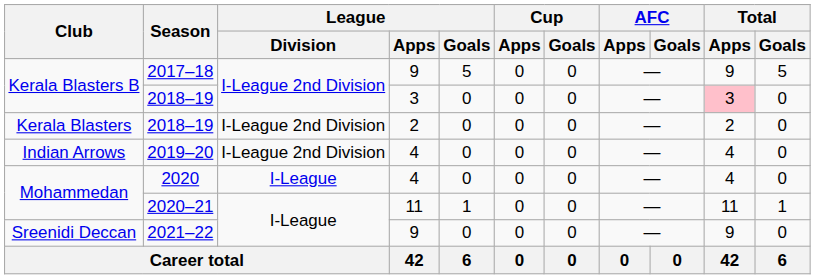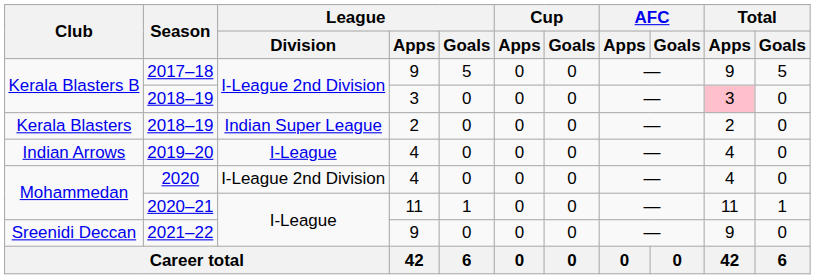 <table class="wikitable" style="text-align: center;">
 <tr>
 <th rowspan="2">Club</th>
 <th rowspan="2">Season</th>
 <th colspan="3">League</th>
 <th colspan="2">Cup</th>
 <th colspan="2"><a href='#'>AFC</a></th>
 <th colspan="2">Total</th>
 </tr>
 <tr>
 <th>Division</th>
 <th>Apps</th>
 <th>Goals</th>
 <th>Apps</th>
 <th>Goals</th>
 <th>Apps</th>
 <th>Goals</th>
 <th>Apps</th>
 <th>Goals</th>
 </tr>
 <tr>
 <td rowspan="2"><a href='#'>Kerala Blasters B</a></td>
 <td><a href='#'>2017–18</a></td>
 <td rowspan="2"><a href='#'>I-League 2nd Division</a></td>
 <td>9</td>
 <td>5</td>
 <td>0</td>
 <td>0</td>
 <td colspan="2">—</td>
 <td>9</td>
 <td>5</td>
 </tr>
 <tr>
 <td><a href='#'>2018–19</a></td>
 <td>3</td>
 <td>0</td>
 <td>0</td>
 <td>0</td>
 <td colspan="2">—</td>
 <td style="background: pink;">3</td>
 <td>0</td>
 </tr>
 <tr>
 <td rowspan="1"><a href='#'>Kerala Blasters</a></td>
 <td><a href='#'>2018–19</a></td>
-<td rowspan="1">I-League 2nd Division</td>
+<td rowspan="1"><a href='#'>Indian Super League</a></td>
 <td>2</td>
 <td>0</td>
 <td>0</td>
 <td>0</td>
 <td colspan="2">—</td>
 <td>2</td>
 <td>0</td>
 </tr>
 <tr>
 <td rowspan="1"><a href='#'>Indian Arrows</a></td>
 <td><a href='#'>2019–20</a></td>
-<td rowspan="1">I-League 2nd Division</td>
+<td rowpsan="1"><a href='#'>I-League</a></td>
 <td>4</td>
 <td>0</td>
 <td>0</td>
 <td>0</td>
 <td colspan="2">—</td>
 <td>4</td>
 <td>0</td>
 </tr>
 <tr>
 <td rowspan="2"><a href='#'>Mohammedan</a></td>
 <td><a href='#'>2020</a></td>
-<td rowpsan="1"><a href='#'>I-League</a></td>
+<td rowspan="1">I-League 2nd Division</td>
 <td>4</td>
 <td>0</td>
 <td>0</td>
 <td>0</td>
 <td colspan="2">—</td>
 <td>4</td>
 <td>0</td>
 </tr>
 <tr>
 <td><a href='#'>2020–21</a></td>
 <td rowspan="2">I-League</td>
 <td>11</td>
 <td>1</td>
 <td>0</td>
 <td>0</td>
 <td colspan="2">—</td>
 <td>11</td>
 <td>1</td>
 </tr>
 <tr>
 <td rowspan="1"><a href='#'>Sreenidi Deccan</a></td>
 <td><a href='#'>2021–22</a></td>
 <td>9</td>
 <td>0</td>
 <td>0</td>
 <td>0</td>
 <td colspan="2">—</td>
 <td>9</td>
 <td>0</td>
 </tr>
 <tr>
 <th colspan="3">Career total</th>
 <th>42</th>
 <th>6</th>
 <th>0</th>
 <th>0</th>
 <th>0</th>
 <th>0</th>
 <th>42</th>
 <th>6</th>
 </tr>
 </table>
